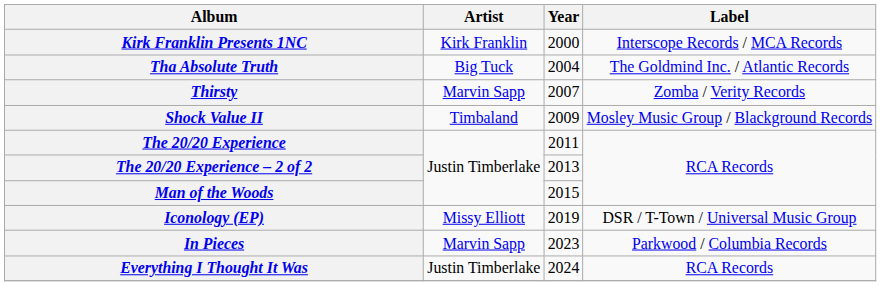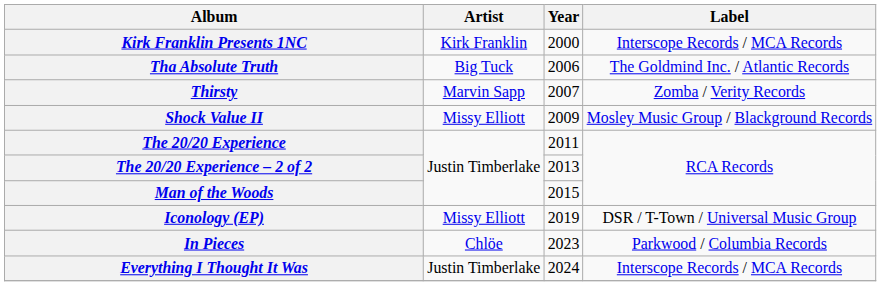 <table class="wikitable plainrowheaders" style="text-align:center;">
 <tr>
 <th scope="col" style="width:26em;">Album</th>
 <th scope="col">Artist</th>
 <th scope="col">Year</th>
 <th scope="col">Label</th>
 </tr>
 <tr>
 <th scope="row"><em><a href='#'>Kirk Franklin Presents 1NC</a></em></th>
 <td><a href='#'>Kirk Franklin</a></td>
 <td>2000</td>
 <td><a href='#'>Interscope Records</a> / <a href='#'>MCA Records</a></td>
 </tr>
 <tr>
 <th scope="row"><em><a href='#'>Tha Absolute Truth</a></em></th>
 <td><a href='#'>Big Tuck</a></td>
-<td>2004</td>
+<td>2006</td>
 <td><a href='#'>The Goldmind Inc.</a> / <a href='#'>Atlantic Records</a></td>
 </tr>
 <tr>
 <th scope="row"><em><a href='#'>Thirsty</a></em></th>
 <td><a href='#'>Marvin Sapp</a></td>
 <td>2007</td>
 <td><a href='#'>Zomba</a> / <a href='#'>Verity Records</a></td>
 </tr>
 <tr>
 <th scope="row"><em><a href='#'>Shock Value II</a></em></th>
-<td><a href='#'>Timbaland</a></td>
+<td><a href='#'>Missy Elliott</a></td>
 <td>2009</td>
 <td><a href='#'>Mosley Music Group</a> / <a href='#'>Blackground Records</a></td>
 </tr>
 <tr>
 <th scope="row"><em><a href='#'>The 20/20 Experience</a></em></th>
 <td rowspan="3">Justin Timberlake</td>
 <td>2011</td>
 <td rowspan="3"><a href='#'>RCA Records</a></td>
 </tr>
 <tr>
 <th scope="row"><em><a href='#'>The 20/20 Experience – 2 of 2</a></em></th>
 <td>2013</td>
 </tr>
 <tr>
 <th scope="row"><em><a href='#'>Man of the Woods</a></em></th>
 <td>2015</td>
 </tr>
 <tr>
 <th scope="row"><em><a href='#'>Iconology (EP)</a></em></th>
 <td><a href='#'>Missy Elliott</a></td>
 <td>2019</td>
 <td>DSR / T-Town / <a href='#'>Universal Music Group</a></td>
 </tr>
 <tr>
 <th scope="row"><em><a href='#'>In Pieces</a></em></th>
-<td><a href='#'>Marvin Sapp</a></td>
+<td><a href='#'>Chlöe</a></td>
 <td>2023</td>
 <td><a href='#'>Parkwood</a> / <a href='#'>Columbia Records</a></td>
 </tr>
 <tr>
 <th scope="row"><em><a href='#'>Everything I Thought It Was</a></em></th>
 <td>Justin Timberlake</td>
 <td>2024</td>
-<td><a href='#'>RCA Records</a></td>
+<td><a href='#'>Interscope Records</a> / <a href='#'>MCA Records</a></td>
 </tr>
 <tr>
 </tr>
 </table>
